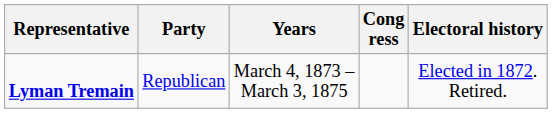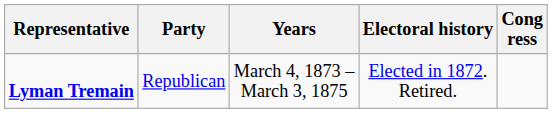 <table class=wikitable style="text-align:center">
 <tr>
 <th>Representative</th>
 <th>Party</th>
 <th>Years</th>
+<th>Electoral history</th>
 <th>Cong<br>ress</th>
-<th>Electoral history</th>
 </tr>
 <tr style="height:3em">
 <td align=left><br><strong><a href='#'>Lyman Tremain</a></strong><br></td>
 <td><a href='#'>Republican</a></td>
 <td nowrap>March 4, 1873 –<br>March 3, 1875</td>
+<td><a href='#'>Elected in 1872</a>.<br>Retired.</td>
 <td></td>
-<td><a href='#'>Elected in 1872</a>.<br>Retired.</td>
 </tr>
 </table>
